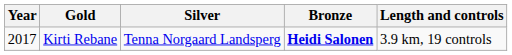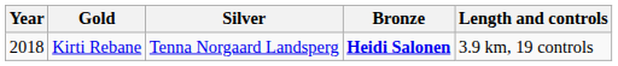 <table class="wikitable">
 <tr>
 <th>Year</th>
 <th>Gold</th>
 <th>Silver</th>
 <th>Bronze</th>
 <th>Length and controls</th>
 </tr>
 <tr>
-<td>2017</td>
+<td>2018</td>
 <td> <a href='#'>Kirti Rebane</a></td>
 <td> <a href='#'>Tenna Norgaard Landsperg</a></td>
 <td><strong> <a href='#'>Heidi Salonen</a></strong></td>
 <td>3.9 km, 19 controls</td>
 </tr>
 </table>
